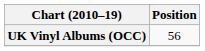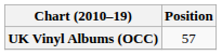 <table class="wikitable sortable plainrowheaders" style="text-align:center;"|>
 <tr>
 <th>Chart (2010–19)</th>
 <th>Position</th>
 </tr>
 <tr>
 <th scope="row">UK Vinyl Albums (OCC)</th>
-<td style="text-align:center;">56</td>
+<td style="text-align:center;">57</td>
 </tr>
 <tr>
 </tr>
 </table>
